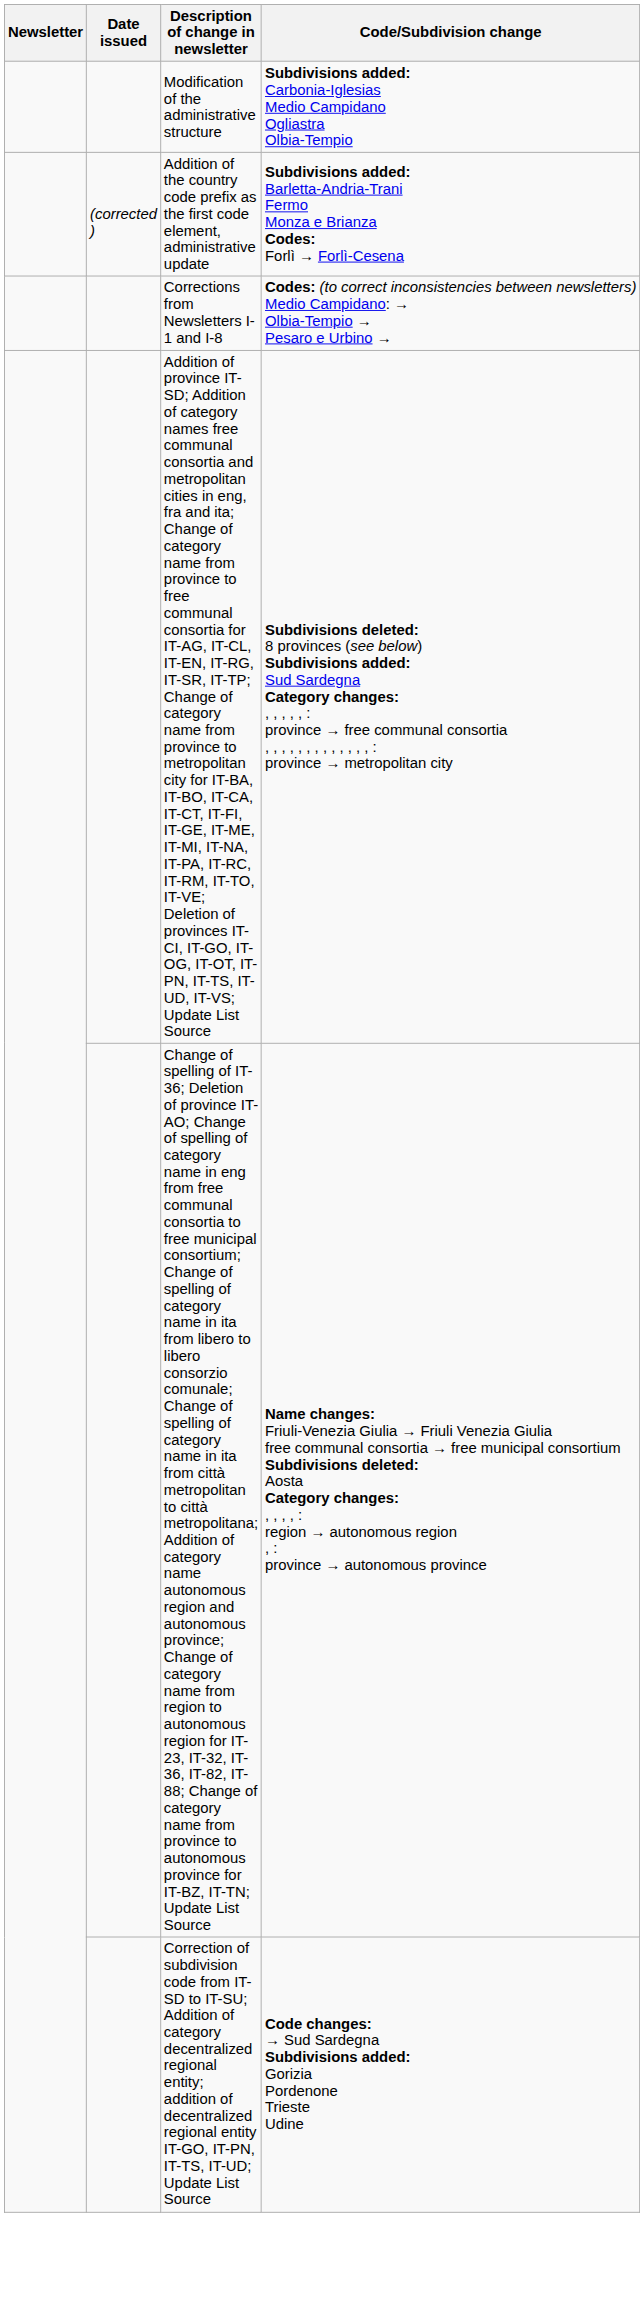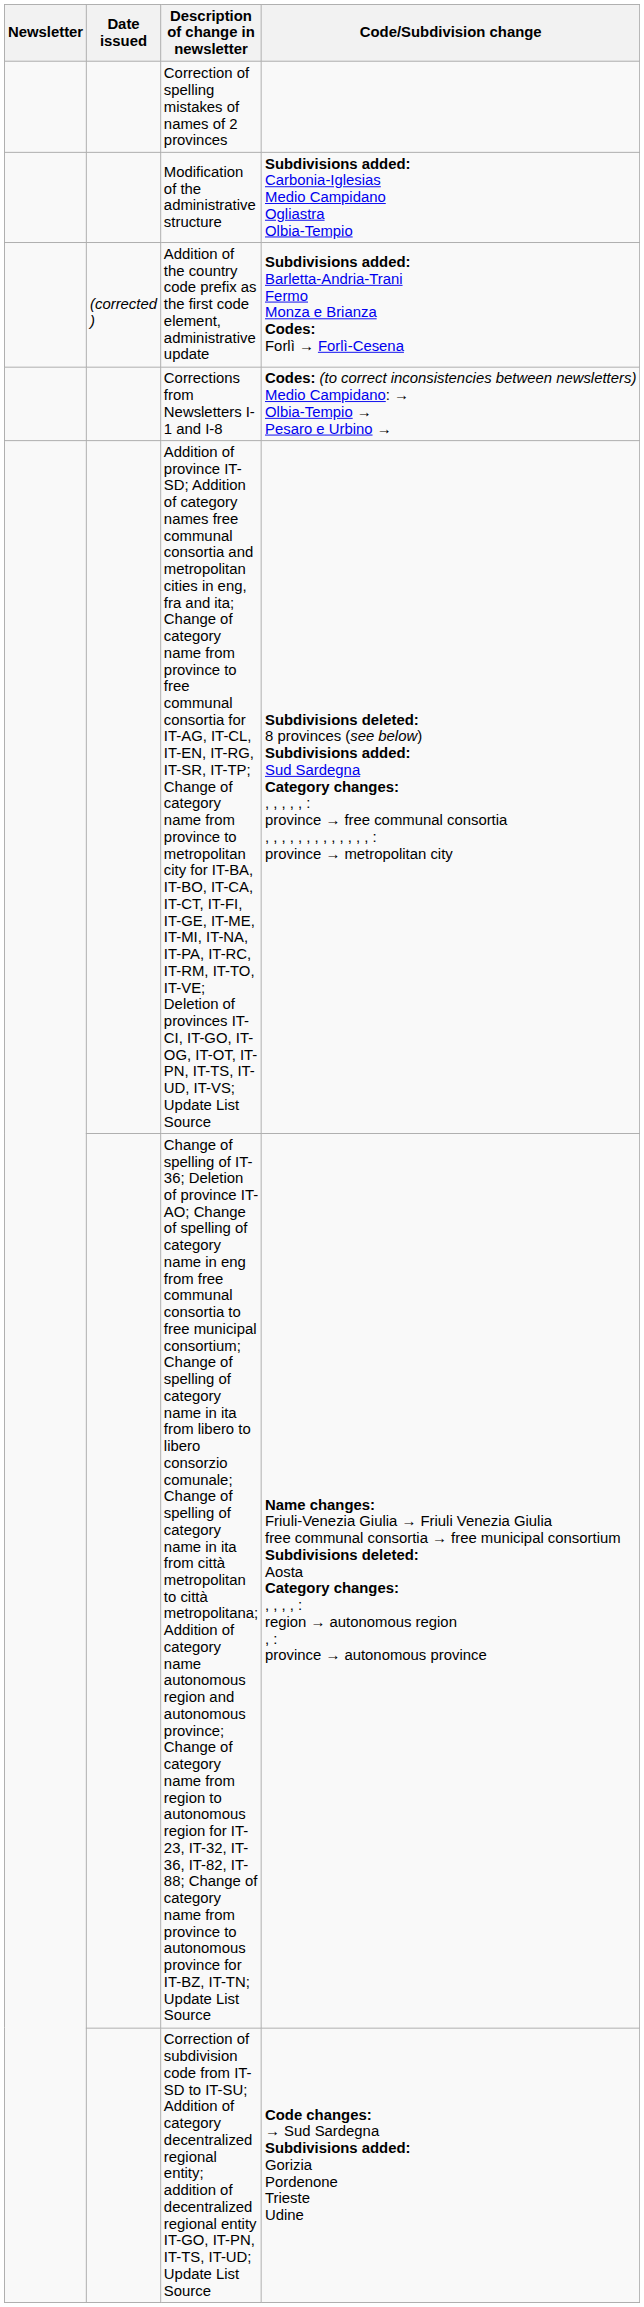 <table class="wikitable">
 <tr>
 <th>Newsletter</th>
 <th>Date issued</th>
 <th>Description of change in newsletter</th>
 <th>Code/Subdivision change</th>
+</tr>
+<tr>
+<td id="I-1"></td>
+<td></td>
+<td>Correction of spelling mistakes of names of 2 provinces</td>
+<td></td>
 </tr>
 <tr>
 <td id="I-8"></td>
 <td></td>
 <td>Modification of the administrative structure</td>
 <td style=white-space:nowrap><strong>Subdivisions added:</strong><br>  <a href='#'>Carbonia-Iglesias</a><br>  <a href='#'>Medio Campidano</a><br>  <a href='#'>Ogliastra</a><br>  <a href='#'>Olbia-Tempio</a></td>
 </tr>
 <tr>
 <td id="II-1"></td>
 <td><br> <em>(corrected<br> )</em></td>
 <td>Addition of the country code prefix as the first code element, administrative update</td>
 <td style=white-space:nowrap><strong>Subdivisions added:</strong><br>  <a href='#'>Barletta-Andria-Trani</a><br>  <a href='#'>Fermo</a><br>  <a href='#'>Monza e Brianza</a><br> <strong>Codes:</strong><br>  Forlì →  <a href='#'>Forlì-Cesena</a></td>
 </tr>
 <tr>
 <td id="II-2"></td>
 <td></td>
 <td>Corrections from Newsletters I-1 and I-8</td>
 <td style=white-space:nowrap><strong>Codes:</strong> <em>(to correct inconsistencies between newsletters)</em><br> <a href='#'>Medio Campidano</a>:  → <br> <a href='#'>Olbia-Tempio</a>  → <br> <a href='#'>Pesaro e Urbino</a>  → </td>
 </tr>
 <tr>
 <td rowspan="3"></td>
 <td></td>
 <td>Addition of province IT-SD; Addition of category names free communal consortia and metropolitan cities in eng, fra and ita; Change of category name from province to free communal consortia for IT-AG, IT-CL, IT-EN, IT-RG, IT-SR, IT-TP; Change of category name from province to metropolitan city for IT-BA, IT-BO, IT-CA, IT-CT, IT-FI, IT-GE, IT-ME, IT-MI, IT-NA, IT-PA, IT-RC, IT-RM, IT-TO, IT-VE; Deletion of provinces IT-CI, IT-GO, IT-OG, IT-OT, IT-PN, IT-TS, IT-UD, IT-VS; Update List Source</td>
 <td><strong>Subdivisions deleted:</strong><br>8 provinces (<em>see below</em>)<br><strong>Subdivisions added:</strong><br> <a href='#'>Sud Sardegna</a><br><strong>Category changes:</strong><br>, , , , , :<br>province → free communal consortia<br>, , , , , , , , , , , , , :<br>province → metropolitan city</td>
 </tr>
 <tr>
 <td></td>
 <td>Change of spelling of IT-36; Deletion of province IT-AO; Change of spelling of category name in eng from free communal consortia to free municipal consortium; Change of spelling of category name in ita from libero  to libero consorzio comunale; Change of spelling of category name in ita from città metropolitan to città metropolitana; Addition of category name autonomous region and autonomous province; Change of category name from region to autonomous region for IT-23, IT-32, IT-36, IT-82, IT-88; Change of category name from province to autonomous province for IT-BZ, IT-TN; Update List Source</td>
 <td><strong>Name changes:</strong><br> Friuli-Venezia Giulia → Friuli Venezia Giulia<br>free communal consortia → free municipal consortium<br><strong>Subdivisions deleted:</strong><br> Aosta<br><strong>Category changes:</strong><br>, , , , :<br>region → autonomous region<br>, :<br>province → autonomous province</td>
 </tr>
 <tr>
 <td></td>
 <td>Correction of subdivision code from IT-SD to IT-SU; Addition of category decentralized regional entity; addition of decentralized regional entity IT-GO, IT-PN, IT-TS, IT-UD; Update List Source</td>
 <td style=white-space:nowrap><strong>Code changes:</strong><br> →  Sud Sardegna<br><strong>Subdivisions added:</strong><br>  Gorizia<br>  Pordenone<br>  Trieste<br> Udine</td>
 </tr>
 </table>
